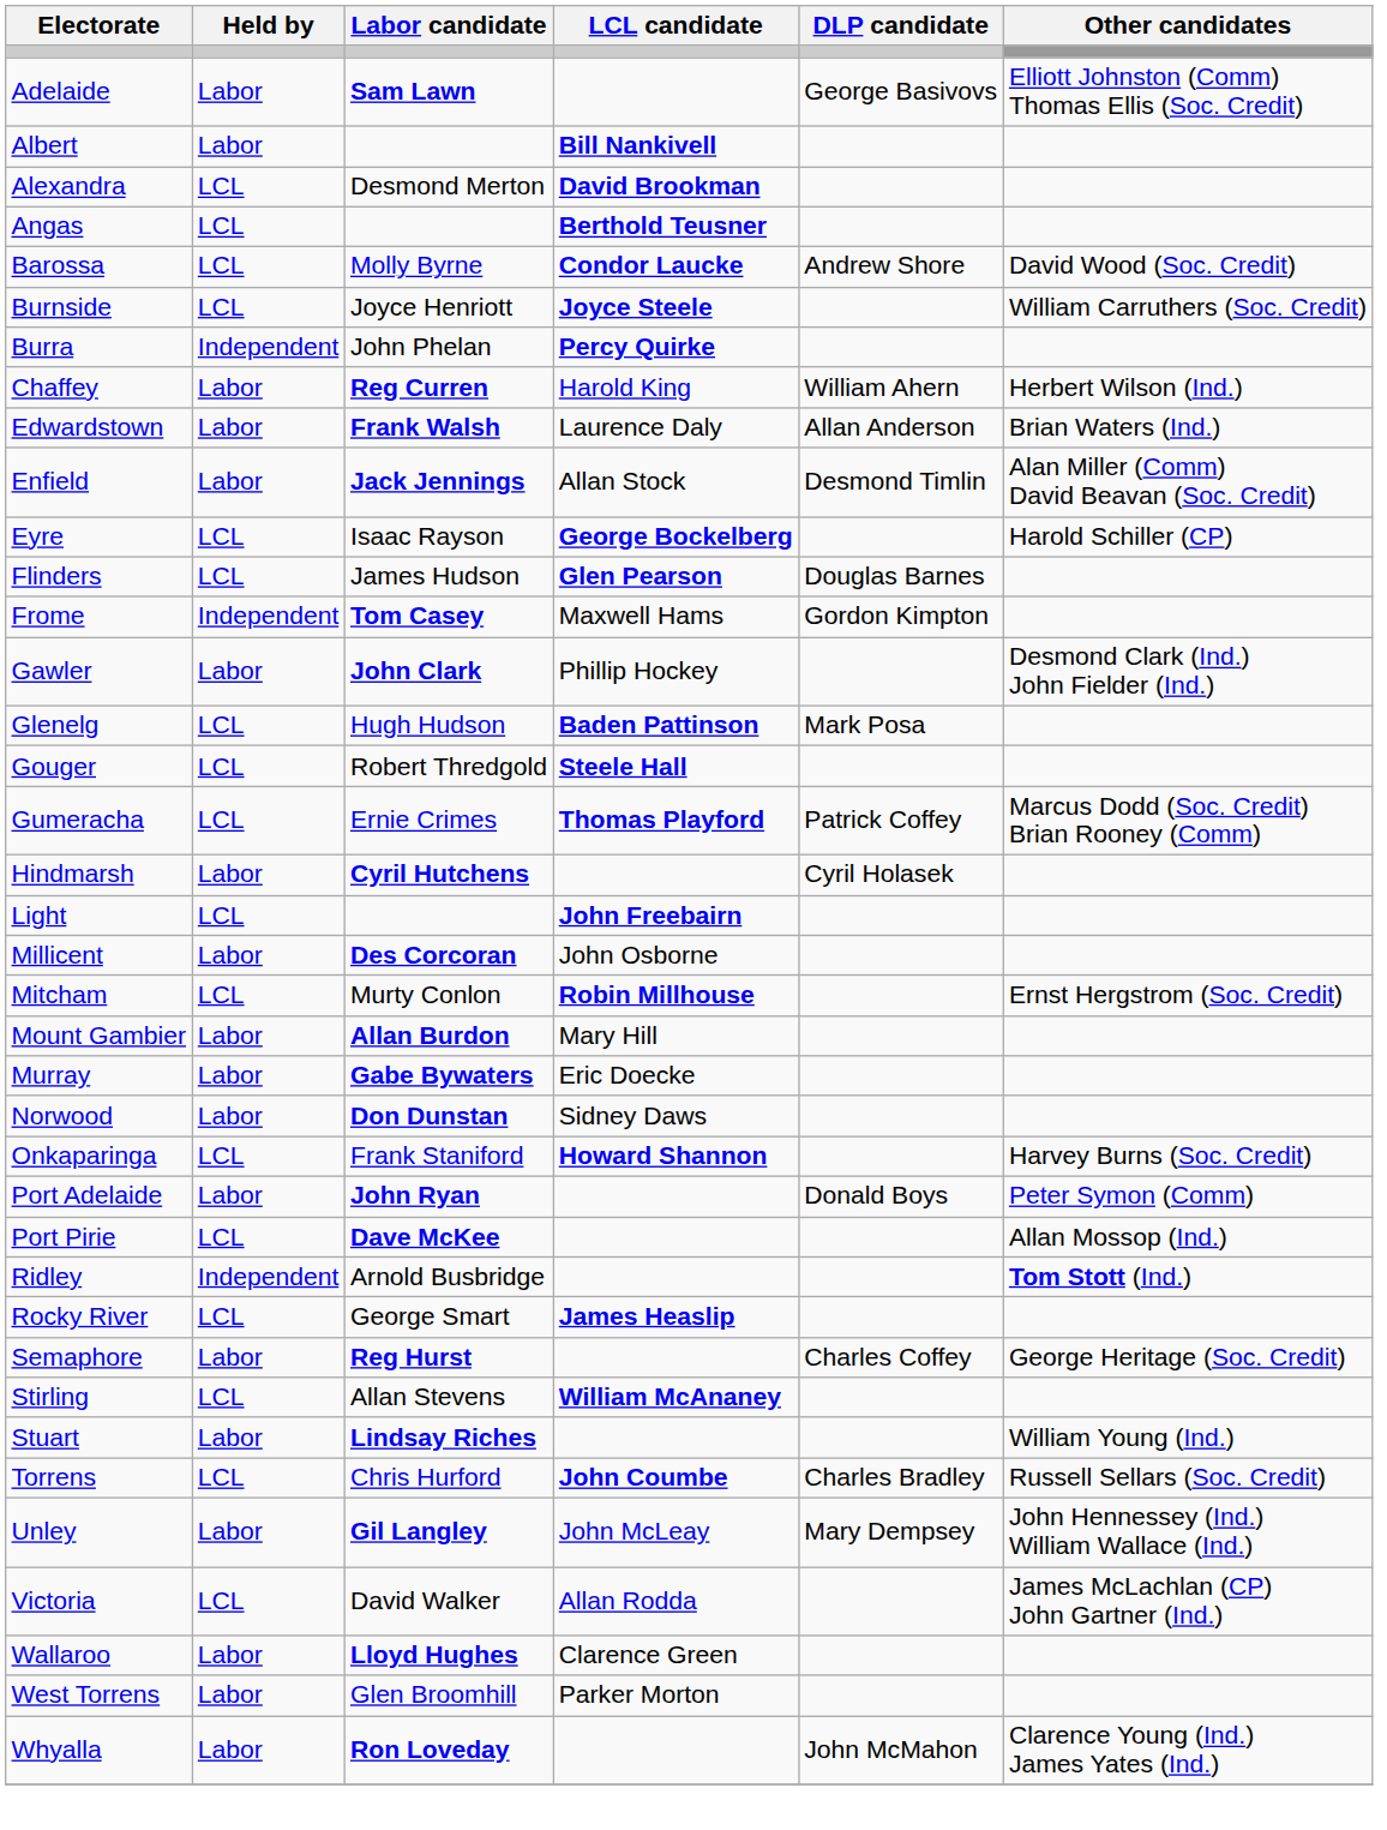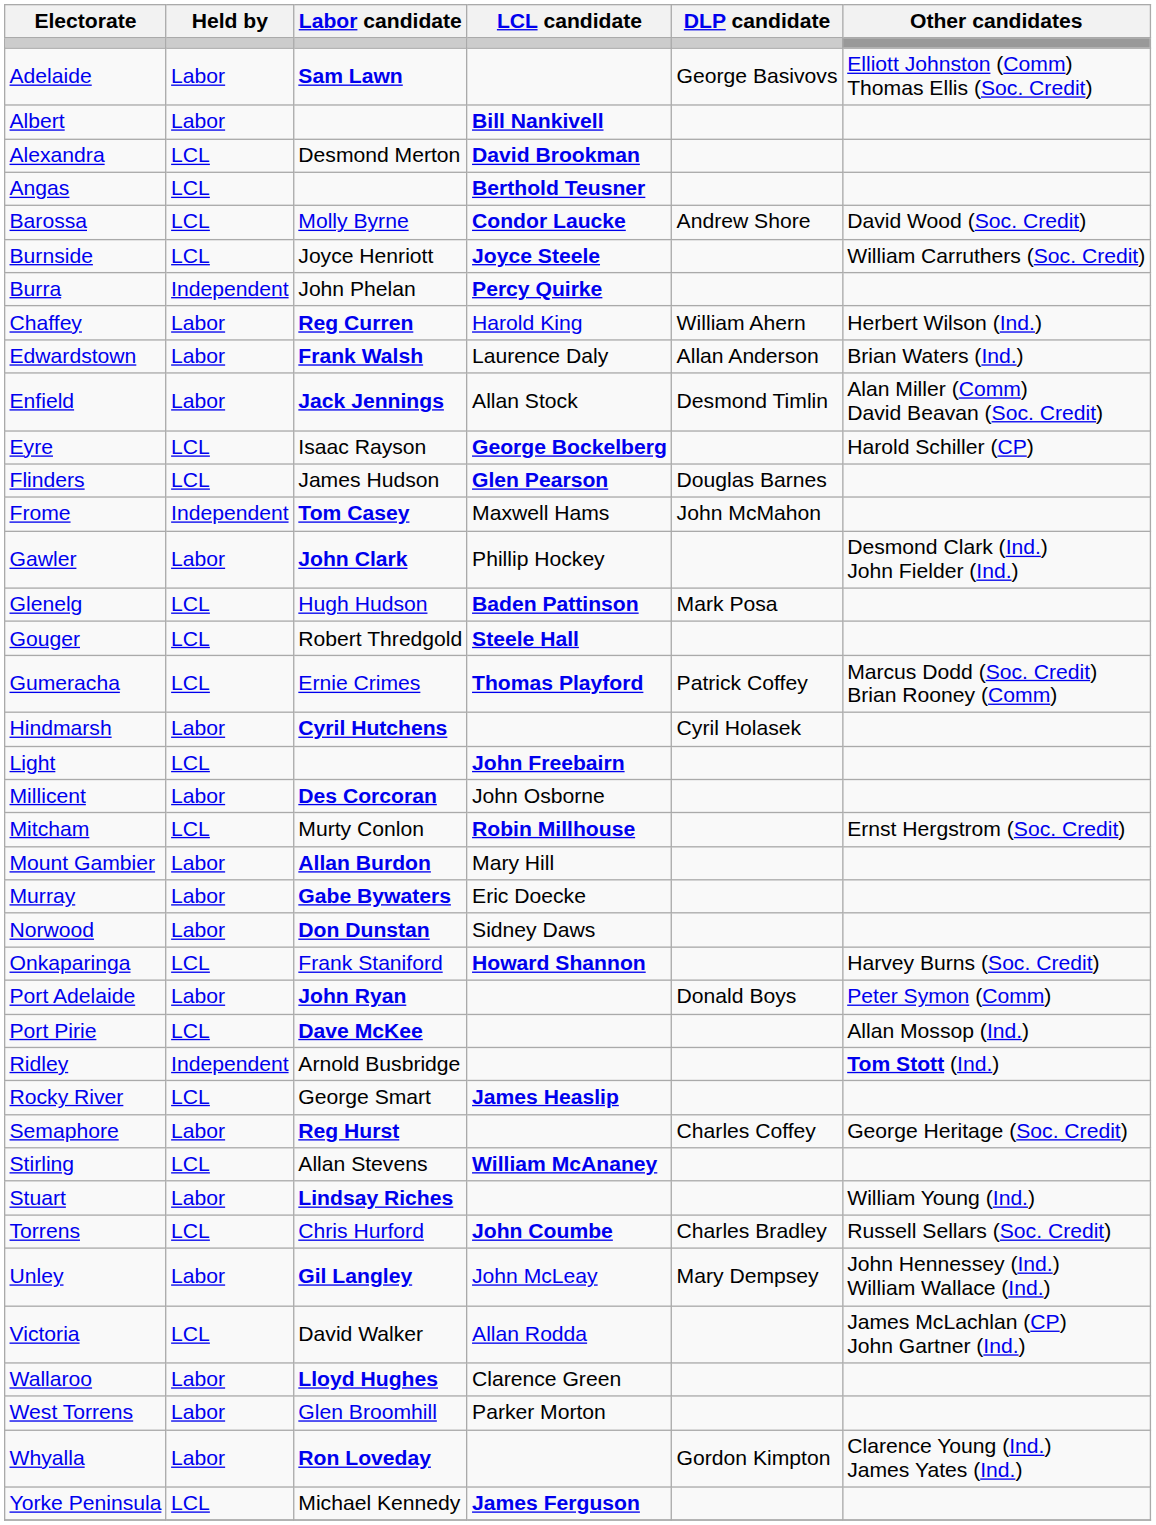 <table class="wikitable">
 <tr>
 <th>Electorate</th>
 <th>Held by</th>
 <th><a href='#'>Labor</a> candidate</th>
 <th><a href='#'>LCL</a> candidate</th>
 <th><a href='#'>DLP</a> candidate</th>
 <th>Other candidates</th>
 </tr>
 <tr bgcolor="#cccccc">
 <td></td>
 <td></td>
 <td></td>
 <td></td>
 <td></td>
 <td bgcolor="#999999"></td>
 </tr>
 <tr>
 <td><a href='#'>Adelaide</a></td>
 <td><a href='#'>Labor</a></td>
 <td><strong><a href='#'>Sam Lawn</a></strong></td>
 <td></td>
 <td>George Basivovs</td>
 <td><a href='#'>Elliott Johnston</a> (<a href='#'>Comm</a>) <br> Thomas Ellis (<a href='#'>Soc. Credit</a>)</td>
 </tr>
 <tr>
 <td><a href='#'>Albert</a></td>
 <td><a href='#'>Labor</a></td>
 <td></td>
 <td><strong><a href='#'>Bill Nankivell</a></strong></td>
 <td></td>
 <td></td>
 </tr>
 <tr>
 <td><a href='#'>Alexandra</a></td>
 <td><a href='#'>LCL</a></td>
 <td>Desmond Merton</td>
 <td><strong><a href='#'>David Brookman</a></strong></td>
 <td></td>
 <td></td>
 </tr>
 <tr>
 <td><a href='#'>Angas</a></td>
 <td><a href='#'>LCL</a></td>
 <td></td>
 <td><strong><a href='#'>Berthold Teusner</a></strong></td>
 <td></td>
 <td></td>
 </tr>
 <tr>
 <td><a href='#'>Barossa</a></td>
 <td><a href='#'>LCL</a></td>
 <td><a href='#'>Molly Byrne</a></td>
 <td><strong><a href='#'>Condor Laucke</a></strong></td>
 <td>Andrew Shore</td>
 <td>David Wood (<a href='#'>Soc. Credit</a>)</td>
 </tr>
 <tr>
 <td><a href='#'>Burnside</a></td>
 <td><a href='#'>LCL</a></td>
 <td>Joyce Henriott</td>
 <td><strong><a href='#'>Joyce Steele</a></strong></td>
 <td></td>
 <td>William Carruthers (<a href='#'>Soc. Credit</a>)</td>
 </tr>
 <tr>
 <td><a href='#'>Burra</a></td>
 <td><a href='#'>Independent</a></td>
 <td>John Phelan</td>
 <td><strong><a href='#'>Percy Quirke</a></strong></td>
 <td></td>
 <td></td>
 </tr>
 <tr>
 <td><a href='#'>Chaffey</a></td>
 <td><a href='#'>Labor</a></td>
 <td><strong><a href='#'>Reg Curren</a></strong></td>
 <td><a href='#'>Harold King</a></td>
 <td>William Ahern</td>
 <td>Herbert Wilson (<a href='#'>Ind.</a>)</td>
 </tr>
 <tr>
 <td><a href='#'>Edwardstown</a></td>
 <td><a href='#'>Labor</a></td>
 <td><strong><a href='#'>Frank Walsh</a></strong></td>
 <td>Laurence Daly</td>
 <td>Allan Anderson</td>
 <td>Brian Waters (<a href='#'>Ind.</a>)</td>
 </tr>
 <tr>
 <td><a href='#'>Enfield</a></td>
 <td><a href='#'>Labor</a></td>
 <td><strong><a href='#'>Jack Jennings</a></strong></td>
 <td>Allan Stock</td>
 <td>Desmond Timlin</td>
 <td>Alan Miller (<a href='#'>Comm</a>) <br> David Beavan (<a href='#'>Soc. Credit</a>)</td>
 </tr>
 <tr>
 <td><a href='#'>Eyre</a></td>
 <td><a href='#'>LCL</a></td>
 <td>Isaac Rayson</td>
 <td><strong><a href='#'>George Bockelberg</a></strong></td>
 <td></td>
 <td>Harold Schiller (<a href='#'>CP</a>)</td>
 </tr>
 <tr>
 <td><a href='#'>Flinders</a></td>
 <td><a href='#'>LCL</a></td>
 <td>James Hudson</td>
 <td><strong><a href='#'>Glen Pearson</a></strong></td>
 <td>Douglas Barnes</td>
 <td></td>
 </tr>
 <tr>
 <td><a href='#'>Frome</a></td>
 <td><a href='#'>Independent</a></td>
 <td><strong><a href='#'>Tom Casey</a></strong></td>
 <td>Maxwell Hams</td>
-<td>Gordon Kimpton</td>
+<td>John McMahon</td>
 <td></td>
 </tr>
 <tr>
 <td><a href='#'>Gawler</a></td>
 <td><a href='#'>Labor</a></td>
 <td><strong><a href='#'>John Clark</a></strong></td>
 <td>Phillip Hockey</td>
 <td></td>
 <td>Desmond Clark (<a href='#'>Ind.</a>) <br> John Fielder (<a href='#'>Ind.</a>)</td>
 </tr>
 <tr>
 <td><a href='#'>Glenelg</a></td>
 <td><a href='#'>LCL</a></td>
 <td><a href='#'>Hugh Hudson</a></td>
 <td><strong><a href='#'>Baden Pattinson</a></strong></td>
 <td>Mark Posa</td>
 <td></td>
 </tr>
 <tr>
 <td><a href='#'>Gouger</a></td>
 <td><a href='#'>LCL</a></td>
 <td>Robert Thredgold</td>
 <td><strong><a href='#'>Steele Hall</a></strong></td>
 <td></td>
 <td></td>
 </tr>
 <tr>
 <td><a href='#'>Gumeracha</a></td>
 <td><a href='#'>LCL</a></td>
 <td><a href='#'>Ernie Crimes</a></td>
 <td><strong><a href='#'>Thomas Playford</a></strong></td>
 <td>Patrick Coffey</td>
 <td>Marcus Dodd (<a href='#'>Soc. Credit</a>) <br> Brian Rooney (<a href='#'>Comm</a>)</td>
 </tr>
 <tr>
 <td><a href='#'>Hindmarsh</a></td>
 <td><a href='#'>Labor</a></td>
 <td><strong><a href='#'>Cyril Hutchens</a></strong></td>
 <td></td>
 <td>Cyril Holasek</td>
 <td></td>
 </tr>
 <tr>
 <td><a href='#'>Light</a></td>
 <td><a href='#'>LCL</a></td>
 <td></td>
 <td><strong><a href='#'>John Freebairn</a></strong></td>
 <td></td>
 <td></td>
 </tr>
 <tr>
 <td><a href='#'>Millicent</a></td>
 <td><a href='#'>Labor</a></td>
 <td><strong><a href='#'>Des Corcoran</a></strong></td>
 <td>John Osborne</td>
 <td></td>
 <td></td>
 </tr>
 <tr>
 <td><a href='#'>Mitcham</a></td>
 <td><a href='#'>LCL</a></td>
 <td>Murty Conlon</td>
 <td><strong><a href='#'>Robin Millhouse</a></strong></td>
 <td></td>
 <td>Ernst Hergstrom (<a href='#'>Soc. Credit</a>)</td>
 </tr>
 <tr>
 <td><a href='#'>Mount Gambier</a></td>
 <td><a href='#'>Labor</a></td>
 <td><strong><a href='#'>Allan Burdon</a></strong></td>
 <td>Mary Hill</td>
 <td></td>
 <td></td>
 </tr>
 <tr>
 <td><a href='#'>Murray</a></td>
 <td><a href='#'>Labor</a></td>
 <td><strong><a href='#'>Gabe Bywaters</a></strong></td>
 <td>Eric Doecke</td>
 <td></td>
 <td></td>
 </tr>
 <tr>
 <td><a href='#'>Norwood</a></td>
 <td><a href='#'>Labor</a></td>
 <td><strong><a href='#'>Don Dunstan</a></strong></td>
 <td>Sidney Daws</td>
 <td></td>
 <td></td>
 </tr>
 <tr>
 <td><a href='#'>Onkaparinga</a></td>
 <td><a href='#'>LCL</a></td>
 <td><a href='#'>Frank Staniford</a></td>
 <td><strong><a href='#'>Howard Shannon</a></strong></td>
 <td></td>
 <td>Harvey Burns (<a href='#'>Soc. Credit</a>)</td>
 </tr>
 <tr>
 <td><a href='#'>Port Adelaide</a></td>
 <td><a href='#'>Labor</a></td>
 <td><strong><a href='#'>John Ryan</a></strong></td>
 <td></td>
 <td>Donald Boys</td>
 <td><a href='#'>Peter Symon</a> (<a href='#'>Comm</a>)</td>
 </tr>
 <tr>
 <td><a href='#'>Port Pirie</a></td>
 <td><a href='#'>LCL</a></td>
 <td><strong><a href='#'>Dave McKee</a></strong></td>
 <td></td>
 <td></td>
 <td>Allan Mossop (<a href='#'>Ind.</a>)</td>
 </tr>
 <tr>
 <td><a href='#'>Ridley</a></td>
 <td><a href='#'>Independent</a></td>
 <td>Arnold Busbridge</td>
 <td></td>
 <td></td>
 <td><strong><a href='#'>Tom Stott</a></strong> (<a href='#'>Ind.</a>)</td>
 </tr>
 <tr>
 <td><a href='#'>Rocky River</a></td>
 <td><a href='#'>LCL</a></td>
 <td>George Smart</td>
 <td><strong><a href='#'>James Heaslip</a></strong></td>
 <td></td>
 <td></td>
 </tr>
 <tr>
 <td><a href='#'>Semaphore</a></td>
 <td><a href='#'>Labor</a></td>
 <td><strong><a href='#'>Reg Hurst</a></strong></td>
 <td></td>
 <td>Charles Coffey</td>
 <td>George Heritage (<a href='#'>Soc. Credit</a>)</td>
 </tr>
 <tr>
 <td><a href='#'>Stirling</a></td>
 <td><a href='#'>LCL</a></td>
 <td>Allan Stevens</td>
 <td><strong><a href='#'>William McAnaney</a></strong></td>
 <td></td>
 <td></td>
 </tr>
 <tr>
 <td><a href='#'>Stuart</a></td>
 <td><a href='#'>Labor</a></td>
 <td><strong><a href='#'>Lindsay Riches</a></strong></td>
 <td></td>
 <td></td>
 <td>William Young (<a href='#'>Ind.</a>)</td>
 </tr>
 <tr>
 <td><a href='#'>Torrens</a></td>
 <td><a href='#'>LCL</a></td>
 <td><a href='#'>Chris Hurford</a></td>
 <td><strong><a href='#'>John Coumbe</a></strong></td>
 <td>Charles Bradley</td>
 <td>Russell Sellars (<a href='#'>Soc. Credit</a>)</td>
 </tr>
 <tr>
 <td><a href='#'>Unley</a></td>
 <td><a href='#'>Labor</a></td>
 <td><strong><a href='#'>Gil Langley</a></strong></td>
 <td><a href='#'>John McLeay</a></td>
 <td>Mary Dempsey</td>
 <td>John Hennessey (<a href='#'>Ind.</a>) <br> William Wallace (<a href='#'>Ind.</a>)</td>
 </tr>
 <tr>
 <td><a href='#'>Victoria</a></td>
 <td><a href='#'>LCL</a></td>
 <td>David Walker</td>
 <td><a href='#'>Allan Rodda</a></td>
 <td></td>
 <td>James McLachlan (<a href='#'>CP</a>) <br> John Gartner (<a href='#'>Ind.</a>)</td>
 </tr>
 <tr>
 <td><a href='#'>Wallaroo</a></td>
 <td><a href='#'>Labor</a></td>
 <td><strong><a href='#'>Lloyd Hughes</a></strong></td>
 <td>Clarence Green</td>
 <td></td>
 <td></td>
 </tr>
 <tr>
 <td><a href='#'>West Torrens</a></td>
 <td><a href='#'>Labor</a></td>
 <td><a href='#'>Glen Broomhill</a></td>
 <td>Parker Morton</td>
 <td></td>
 <td></td>
 </tr>
 <tr>
 <td><a href='#'>Whyalla</a></td>
 <td><a href='#'>Labor</a></td>
 <td><strong><a href='#'>Ron Loveday</a></strong></td>
 <td></td>
-<td>John McMahon</td>
+<td>Gordon Kimpton</td>
 <td>Clarence Young (<a href='#'>Ind.</a>) <br> James Yates (<a href='#'>Ind.</a>)</td>
+</tr>
+<tr>
+<td><a href='#'>Yorke Peninsula</a></td>
+<td><a href='#'>LCL</a></td>
+<td>Michael Kennedy</td>
+<td><strong><a href='#'>James Ferguson</a></strong></td>
+<td></td>
+<td></td>
 </tr>
 <tr>
 </tr>
 </table>
